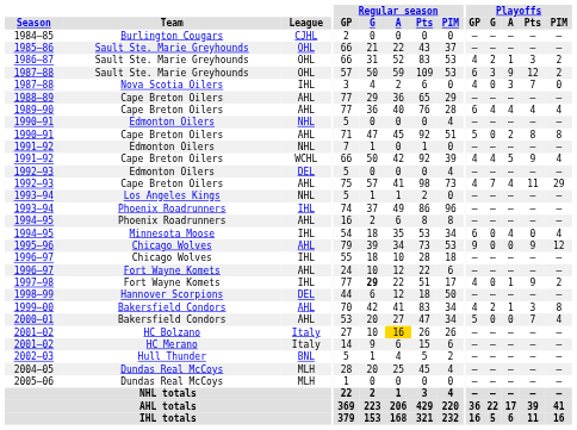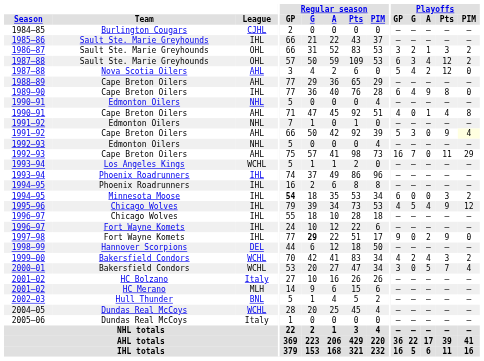 <table border="0" cellpadding="1" cellspacing="0" style="text-align:center; width:60em">
 <tr bgcolor="#e0e0e0">
 <th colspan="3" bgcolor="#ffffff"></th>
 <th rowspan="99" bgcolor="#ffffff"></th>
 <th colspan="5"><a href='#'>Regular season</a></th>
 <th rowspan="99" bgcolor="#ffffff"></th>
 <th colspan="5"><a href='#'>Playoffs</a></th>
 </tr>
 <tr bgcolor="#e0e0e0">
 <th><a href='#'>Season</a></th>
 <th>Team</th>
 <th>League</th>
 <th>GP</th>
 <th><a href='#'>G</a></th>
 <th><a href='#'>A</a></th>
 <th><a href='#'>Pts</a></th>
 <th><a href='#'>PIM</a></th>
 <th>GP</th>
 <th>G</th>
 <th>A</th>
 <th>Pts</th>
 <th>PIM</th>
 </tr>
 <tr>
 <td>1984–85</td>
 <td><a href='#'>Burlington Cougars</a></td>
 <td><a href='#'>CJHL</a></td>
 <td>2</td>
 <td>0</td>
 <td>0</td>
 <td>0</td>
 <td>0</td>
 <td>—</td>
 <td>—</td>
 <td>—</td>
 <td>—</td>
 <td>—</td>
 </tr>
 <tr bgcolor="#f0f0f0">
 <td><a href='#'>1985–86</a></td>
 <td><a href='#'>Sault Ste. Marie Greyhounds</a></td>
-<td><a href='#'>OHL</a></td>
+<td>IHL</td>
 <td>66</td>
 <td>21</td>
 <td>22</td>
 <td>43</td>
 <td>37</td>
 <td>—</td>
 <td>—</td>
 <td>—</td>
 <td>—</td>
 <td>—</td>
 </tr>
 <tr>
 <td><a href='#'>1986–87</a></td>
 <td>Sault Ste. Marie Greyhounds</td>
 <td>OHL</td>
 <td>66</td>
 <td>31</td>
 <td>52</td>
 <td>83</td>
 <td>53</td>
-<td>4</td>
+<td>3</td>
 <td>2</td>
 <td>1</td>
 <td>3</td>
 <td>2</td>
 </tr>
 <tr bgcolor="#f0f0f0">
 <td><a href='#'>1987–88</a></td>
 <td>Sault Ste. Marie Greyhounds</td>
 <td>OHL</td>
 <td>57</td>
 <td>50</td>
 <td>59</td>
 <td>109</td>
 <td>53</td>
 <td>6</td>
 <td>3</td>
-<td>9</td>
+<td>4</td>
 <td>12</td>
 <td>2</td>
 </tr>
 <tr>
 <td><a href='#'>1987–88</a></td>
 <td><a href='#'>Nova Scotia Oilers</a></td>
-<td>IHL</td>
+<td><a href='#'>AHL</a></td>
 <td>3</td>
 <td>4</td>
 <td>2</td>
 <td>6</td>
 <td>0</td>
+<td>5</td>
 <td>4</td>
-<td>0</td>
-<td>3</td>
-<td>7</td>
+<td>2</td>
+<td>12</td>
 <td>0</td>
 </tr>
 <tr bgcolor="#f0f0f0">
 <td><a href='#'>1988–89</a></td>
 <td>Cape Breton Oilers</td>
 <td>AHL</td>
 <td>77</td>
 <td>29</td>
 <td>36</td>
 <td>65</td>
 <td>29</td>
 <td>—</td>
 <td>—</td>
 <td>—</td>
 <td>—</td>
 <td>—</td>
 </tr>
 <tr>
 <td><a href='#'>1989–90</a></td>
 <td>Cape Breton Oilers</td>
-<td>AHL</td>
+<td>IHL</td>
 <td>77</td>
 <td>36</td>
 <td>40</td>
 <td>76</td>
 <td>28</td>
 <td>6</td>
 <td>4</td>
-<td>4</td>
-<td>4</td>
-<td>4</td>
+<td>9</td>
+<td>8</td>
+<td>0</td>
 </tr>
 <tr bgcolor="#f0f0f0">
 <td><a href='#'>1990–91</a></td>
 <td><a href='#'>Edmonton Oilers</a></td>
 <td><a href='#'>NHL</a></td>
 <td>5</td>
 <td>0</td>
 <td>0</td>
 <td>0</td>
 <td>4</td>
 <td>—</td>
 <td>—</td>
 <td>—</td>
 <td>—</td>
 <td>—</td>
 </tr>
 <tr>
 <td><a href='#'>1990–91</a></td>
 <td>Cape Breton Oilers</td>
 <td>AHL</td>
 <td>71</td>
 <td>47</td>
 <td>45</td>
 <td>92</td>
 <td>51</td>
-<td>5</td>
+<td>4</td>
 <td>0</td>
-<td>2</td>
-<td>8</td>
+<td>1</td>
+<td>4</td>
 <td>8</td>
 </tr>
 <tr bgcolor="#f0f0f0">
 <td><a href='#'>1991–92</a></td>
 <td>Edmonton Oilers</td>
 <td>NHL</td>
 <td>7</td>
 <td>1</td>
 <td>0</td>
 <td>1</td>
 <td>0</td>
 <td>—</td>
 <td>—</td>
 <td>—</td>
 <td>—</td>
 <td>—</td>
 </tr>
 <tr>
 <td><a href='#'>1991–92</a></td>
 <td>Cape Breton Oilers</td>
-<td>WCHL</td>
+<td>AHL</td>
 <td>66</td>
 <td>50</td>
 <td>42</td>
 <td>92</td>
 <td>39</td>
-<td>4</td>
-<td>4</td>
 <td>5</td>
+<td>3</td>
+<td>0</td>
 <td>9</td>
-<td>4</td>
+<td style="background: lightyellow;">4</td>
 </tr>
 <tr bgcolor="#f0f0f0">
 <td><a href='#'>1992–93</a></td>
 <td>Edmonton Oilers</td>
-<td><a href='#'>DEL</a></td>
+<td>NHL</td>
 <td>5</td>
 <td>0</td>
 <td>0</td>
 <td>0</td>
 <td>4</td>
 <td>—</td>
 <td>—</td>
 <td>—</td>
 <td>—</td>
 <td>—</td>
 </tr>
 <tr>
 <td><a href='#'>1992–93</a></td>
 <td>Cape Breton Oilers</td>
 <td>AHL</td>
 <td>75</td>
 <td>57</td>
 <td>41</td>
 <td>98</td>
 <td>73</td>
-<td>4</td>
+<td>16</td>
 <td>7</td>
-<td>4</td>
+<td>0</td>
 <td>11</td>
 <td>29</td>
 </tr>
 <tr bgcolor="#f0f0f0">
 <td><a href='#'>1993–94</a></td>
 <td><a href='#'>Los Angeles Kings</a></td>
-<td>NHL</td>
+<td>WCHL</td>
 <td>5</td>
 <td>1</td>
 <td>1</td>
 <td>2</td>
 <td>0</td>
 <td>—</td>
 <td>—</td>
 <td>—</td>
 <td>—</td>
 <td>—</td>
 </tr>
 <tr>
 <td><a href='#'>1993–94</a></td>
 <td><a href='#'>Phoenix Roadrunners</a></td>
 <td><a href='#'>IHL</a></td>
 <td>74</td>
 <td>37</td>
 <td>49</td>
 <td>86</td>
 <td>96</td>
 <td>—</td>
 <td>—</td>
 <td>—</td>
 <td>—</td>
 <td>—</td>
 </tr>
 <tr bgcolor="#f0f0f0">
 <td><a href='#'>1994–95</a></td>
 <td>Phoenix Roadrunners</td>
-<td>AHL</td>
+<td>IHL</td>
 <td>16</td>
 <td>2</td>
 <td>6</td>
 <td>8</td>
 <td>8</td>
 <td>—</td>
 <td>—</td>
 <td>—</td>
 <td>—</td>
 <td>—</td>
 </tr>
 <tr>
 <td><a href='#'>1994–95</a></td>
 <td><a href='#'>Minnesota Moose</a></td>
 <td>IHL</td>
-<td>54</td>
+<td><strong>54</strong></td>
 <td>18</td>
 <td>35</td>
 <td>53</td>
 <td>34</td>
 <td>6</td>
 <td>0</td>
-<td>4</td>
 <td>0</td>
-<td>4</td>
+<td>3</td>
+<td>2</td>
 </tr>
 <tr bgcolor="#f0f0f0">
 <td><a href='#'>1995–96</a></td>
 <td><a href='#'>Chicago Wolves</a></td>
-<td><a href='#'>AHL</a></td>
+<td>IHL</td>
 <td>79</td>
 <td>39</td>
 <td>34</td>
 <td>73</td>
 <td>53</td>
-<td>9</td>
-<td>0</td>
-<td>0</td>
+<td>4</td>
+<td>5</td>
+<td>4</td>
 <td>9</td>
 <td>12</td>
 </tr>
 <tr>
 <td><a href='#'>1996–97</a></td>
 <td>Chicago Wolves</td>
 <td>IHL</td>
 <td>55</td>
 <td>18</td>
 <td>10</td>
 <td>28</td>
 <td>18</td>
 <td>—</td>
 <td>—</td>
 <td>—</td>
 <td>—</td>
 <td>—</td>
 </tr>
 <tr bgcolor="#f0f0f0">
 <td><a href='#'>1996–97</a></td>
 <td><a href='#'>Fort Wayne Komets</a></td>
-<td>AHL</td>
+<td>IHL</td>
 <td>24</td>
 <td>10</td>
 <td>12</td>
 <td>22</td>
 <td>6</td>
 <td>—</td>
 <td>—</td>
 <td>—</td>
 <td>—</td>
 <td>—</td>
 </tr>
 <tr>
 <td><a href='#'>1997–98</a></td>
 <td>Fort Wayne Komets</td>
 <td>IHL</td>
 <td>77</td>
 <td><strong>29</strong></td>
 <td>22</td>
 <td>51</td>
 <td>17</td>
-<td>4</td>
+<td>9</td>
 <td>0</td>
-<td>1</td>
+<td>2</td>
 <td>9</td>
-<td>2</td>
+<td>0</td>
 </tr>
 <tr bgcolor="#f0f0f0">
 <td><a href='#'>1998–99</a></td>
 <td><a href='#'>Hannover Scorpions</a></td>
 <td><a href='#'>DEL</a></td>
 <td>44</td>
 <td>6</td>
 <td>12</td>
 <td>18</td>
 <td>50</td>
 <td>—</td>
 <td>—</td>
 <td>—</td>
 <td>—</td>
 <td>—</td>
 </tr>
 <tr>
 <td><a href='#'>1999–00</a></td>
 <td><a href='#'>Bakersfield Condors</a></td>
-<td><a href='#'>AHL</a></td>
+<td><a href='#'>WCHL</a></td>
 <td>70</td>
 <td>42</td>
 <td>41</td>
 <td>83</td>
 <td>34</td>
 <td>4</td>
 <td>2</td>
-<td>1</td>
+<td>4</td>
 <td>3</td>
-<td>8</td>
+<td>2</td>
 </tr>
 <tr bgcolor="#f0f0f0">
 <td><a href='#'>2000–01</a></td>
 <td>Bakersfield Condors</td>
-<td>AHL</td>
+<td>WCHL</td>
 <td>53</td>
 <td>20</td>
 <td>27</td>
 <td>47</td>
 <td>34</td>
+<td>3</td>
+<td>0</td>
 <td>5</td>
-<td>0</td>
-<td>0</td>
 <td>7</td>
 <td>4</td>
 </tr>
 <tr>
 <td><a href='#'>2001–02</a></td>
 <td><a href='#'>HC Bolzano</a></td>
 <td><a href='#'>Italy</a></td>
 <td>27</td>
 <td>10</td>
-<td style="background: gold;">16</td>
+<td>16</td>
 <td>26</td>
 <td>26</td>
 <td>—</td>
 <td>—</td>
 <td>—</td>
 <td>—</td>
 <td>—</td>
 </tr>
 <tr bgcolor="#f0f0f0">
 <td><a href='#'>2001–02</a></td>
 <td><a href='#'>HC Merano</a></td>
-<td>Italy</td>
+<td>MLH</td>
 <td>14</td>
 <td>9</td>
 <td>6</td>
 <td>15</td>
 <td>6</td>
 <td>—</td>
 <td>—</td>
 <td>—</td>
 <td>—</td>
 <td>—</td>
 </tr>
 <tr>
 <td><a href='#'>2002–03</a></td>
 <td><a href='#'>Hull Thunder</a></td>
 <td><a href='#'>BNL</a></td>
 <td>5</td>
 <td>1</td>
 <td>4</td>
 <td>5</td>
 <td>2</td>
 <td>—</td>
 <td>—</td>
 <td>—</td>
 <td>—</td>
 <td>—</td>
 </tr>
 <tr bgcolor="#f0f0f0">
 <td>2004–05</td>
 <td><a href='#'>Dundas Real McCoys</a></td>
-<td>MLH</td>
+<td><a href='#'>WCHL</a></td>
 <td>28</td>
 <td>20</td>
 <td>25</td>
 <td>45</td>
 <td>4</td>
 <td>—</td>
 <td>—</td>
 <td>—</td>
 <td>—</td>
 <td>—</td>
 </tr>
 <tr>
 <td>2005–06</td>
 <td>Dundas Real McCoys</td>
-<td>MLH</td>
+<td>Italy</td>
 <td>1</td>
 <td>0</td>
 <td>0</td>
 <td>0</td>
 <td>0</td>
 <td>—</td>
 <td>—</td>
 <td>—</td>
 <td>—</td>
 <td>—</td>
 </tr>
 <tr>
 </tr>
 <tr ALIGN="center" bgcolor="#e0e0e0">
 <th colspan="3">NHL totals</th>
 <th ALIGN="center">22</th>
 <th ALIGN="center">2</th>
 <th ALIGN="center">1</th>
 <th ALIGN="center">3</th>
 <th ALIGN="center">4</th>
 <th ALIGN="center">—</th>
 <th ALIGN="center">—</th>
 <th ALIGN="center">—</th>
 <th ALIGN="center">—</th>
 <th ALIGN="center">—</th>
 </tr>
 <tr>
 </tr>
 <tr ALIGN="center" bgcolor="#e0e0e0">
 <th colspan="3">AHL totals</th>
 <th ALIGN="center">369</th>
 <th ALIGN="center">223</th>
 <th ALIGN="center">206</th>
 <th ALIGN="center">429</th>
 <th ALIGN="center">220</th>
 <th ALIGN="center">36</th>
 <th ALIGN="center">22</th>
 <th ALIGN="center">17</th>
 <th ALIGN="center">39</th>
 <th ALIGN="center">41</th>
 </tr>
 <tr>
 </tr>
 <tr ALIGN="center" bgcolor="#e0e0e0">
 <th colspan="3">IHL totals</th>
 <th ALIGN="center">379</th>
 <th ALIGN="center">153</th>
 <th ALIGN="center">168</th>
 <th ALIGN="center">321</th>
 <th ALIGN="center">232</th>
 <th ALIGN="center">16</th>
 <th ALIGN="center">5</th>
 <th ALIGN="center">6</th>
 <th ALIGN="center">11</th>
 <th ALIGN="center">16</th>
 </tr>
 </table>
